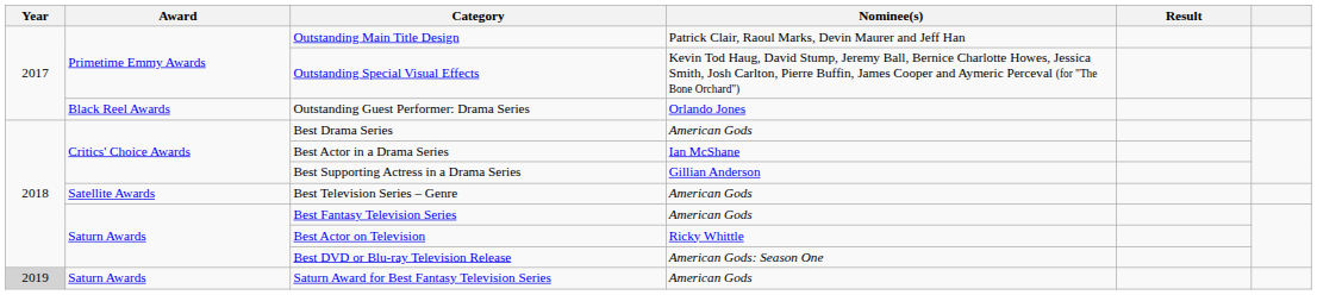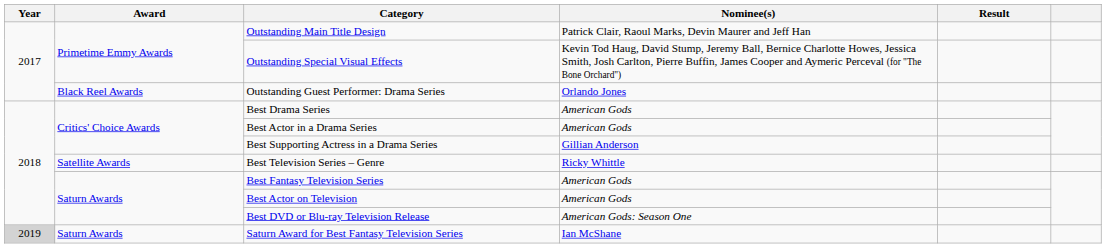 <table class="wikitable sortable plainrowheaders" style="width:99%;">
 <tr>
 <th width="4%">Year</th>
 <th width="15%">Award</th>
 <th width="25%">Category</th>
 <th width="30%">Nominee(s)</th>
 <th width="9%">Result</th>
 <th scope="col" class="unsortable" width="4%"></th>
 </tr>
 <tr>
 <td rowspan="3" align="center">2017</td>
 <td rowspan=2><a href='#'>Primetime Emmy Awards</a></td>
 <td><a href='#'>Outstanding Main Title Design</a></td>
 <td>Patrick Clair, Raoul Marks, Devin Maurer and Jeff Han</td>
 <td></td>
 <td align="center"></td>
 </tr>
 <tr>
 <td><a href='#'>Outstanding Special Visual Effects</a></td>
 <td>Kevin Tod Haug, David Stump, Jeremy Ball, Bernice Charlotte Howes, Jessica Smith, Josh Carlton, Pierre Buffin, James Cooper and Aymeric Perceval <small>(for "The Bone Orchard")</small></td>
 <td></td>
 <td align="center"></td>
 </tr>
 <tr>
 <td><a href='#'>Black Reel Awards</a></td>
 <td>Outstanding Guest Performer: Drama Series</td>
 <td><a href='#'>Orlando Jones</a></td>
 <td></td>
 <td align="center"></td>
 </tr>
 <tr>
 <td rowspan="7" align="center">2018</td>
 <td rowspan=3><a href='#'>Critics' Choice Awards</a></td>
 <td>Best Drama Series</td>
 <td><em>American Gods</em></td>
 <td></td>
 <td align="center" rowspan=3></td>
 </tr>
 <tr>
 <td>Best Actor in a Drama Series</td>
-<td><a href='#'>Ian McShane</a></td>
+<td><em>American Gods</em></td>
 <td></td>
 </tr>
 <tr>
 <td>Best Supporting Actress in a Drama Series</td>
 <td><a href='#'>Gillian Anderson</a></td>
 <td></td>
 </tr>
 <tr>
 <td><a href='#'>Satellite Awards</a></td>
 <td>Best Television Series – Genre</td>
-<td><em>American Gods</em></td>
+<td><a href='#'>Ricky Whittle</a></td>
 <td></td>
 <td align="center"></td>
 </tr>
 <tr>
 <td rowspan=3><a href='#'>Saturn Awards</a></td>
 <td><a href='#'>Best Fantasy Television Series</a></td>
 <td><em>American Gods</em></td>
 <td></td>
 <td align="center" rowspan=3></td>
 </tr>
 <tr>
 <td><a href='#'>Best Actor on Television</a></td>
-<td><a href='#'>Ricky Whittle</a></td>
+<td><em>American Gods</em></td>
 <td></td>
 </tr>
 <tr>
 <td><a href='#'>Best DVD or Blu-ray Television Release</a></td>
 <td><em>American Gods: Season One</em></td>
 <td></td>
 </tr>
 <tr>
 <td align="center" style="background: lightgrey;">2019</td>
 <td><a href='#'>Saturn Awards</a></td>
 <td><a href='#'>Saturn Award for Best Fantasy Television Series</a></td>
-<td><em>American Gods</em></td>
+<td><a href='#'>Ian McShane</a></td>
 <td></td>
 <td align="center"></td>
 </tr>
 </table>
